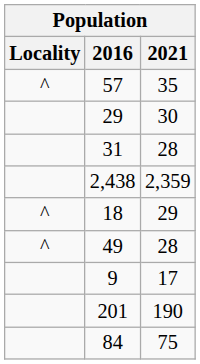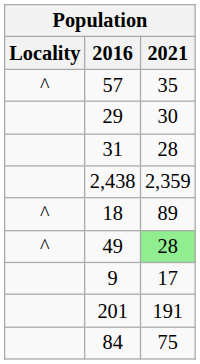 <table class="wikitable" style="text-align:center;">
 <tr>
 <th colspan="3" style="text-align:center;  font-weight:bold">Population</th>
 </tr>
 <tr>
 <th style="text-align:center; background:  font-weight:bold">Locality</th>
 <th style="text-align:center; background:  font-weight:bold"><strong>2016</strong></th>
 <th style="text-align:center; background:  font-weight:bold"><strong>2021</strong></th>
 </tr>
 <tr>
 <td>^</td>
 <td>57</td>
 <td>35</td>
 </tr>
 <tr>
 <td></td>
 <td>29</td>
 <td>30</td>
 </tr>
 <tr>
 <td></td>
 <td>31</td>
 <td>28</td>
 </tr>
 <tr>
 <td></td>
 <td>2,438</td>
 <td>2,359</td>
 </tr>
 <tr>
 <td>^</td>
 <td>18</td>
-<td>29</td>
+<td>89</td>
 </tr>
 <tr>
 <td>^</td>
 <td>49</td>
-<td>28</td>
+<td style="background: lightgreen;">28</td>
 </tr>
 <tr>
 <td></td>
 <td>9</td>
 <td>17</td>
 </tr>
 <tr>
 <td></td>
 <td>201</td>
-<td>190</td>
+<td>191</td>
 </tr>
 <tr>
 <td></td>
 <td>84</td>
 <td>75</td>
 </tr>
 </table>
